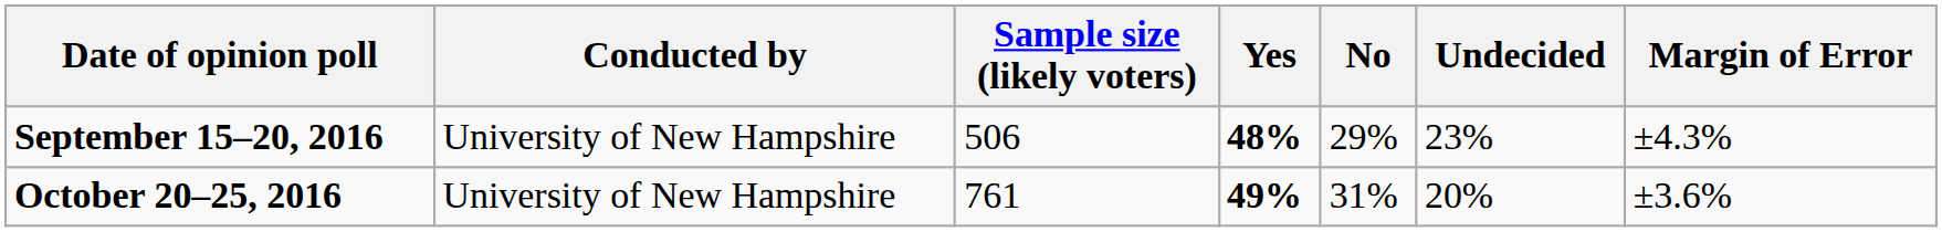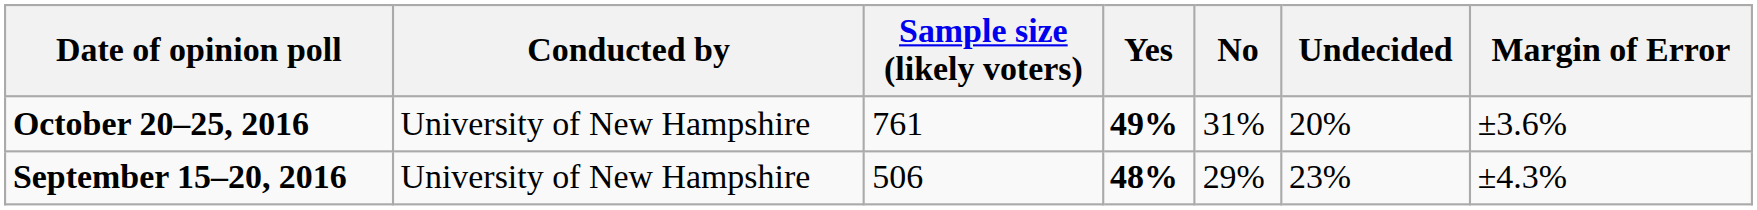 <table class="wikitable" style="width:825px;">
 <tr>
 <th>Date of opinion poll</th>
 <th>Conducted by</th>
 <th><a href='#'>Sample size</a><br>(likely voters)</th>
 <th>Yes</th>
 <th>No</th>
 <th>Undecided</th>
 <th>Margin of Error</th>
 </tr>
 <tr>
+<td><strong>October 20–25, 2016</strong></td>
+<td>University of New Hampshire</td>
+<td>761</td>
+<td><strong>49%</strong></td>
+<td>31%</td>
+<td>20%</td>
+<td>±3.6%</td>
+</tr>
+<tr>
 <td><strong>September 15–20, 2016</strong></td>
 <td>University of New Hampshire</td>
 <td>506</td>
 <td><strong>48%</strong></td>
 <td>29%</td>
 <td>23%</td>
 <td>±4.3%</td>
 </tr>
-<tr>
-<td><strong>October 20–25, 2016</strong></td>
-<td>University of New Hampshire</td>
-<td>761</td>
-<td><strong>49%</strong></td>
-<td>31%</td>
-<td>20%</td>
-<td>±3.6%</td>
-</tr>
 </table>
